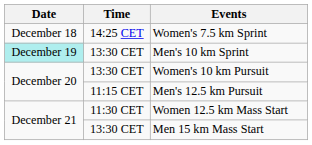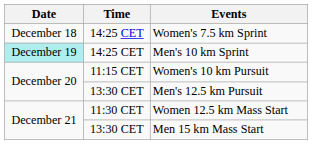 <table class="wikitable" style="text-align: center" width="400">
 <tr>
 <th>Date</th>
 <th>Time</th>
 <th>Events</th>
 </tr>
 <tr>
 <td>December 18</td>
 <td>14:25 <a href='#'>CET</a></td>
 <td style="text-align: left">Women's 7.5 km Sprint</td>
 </tr>
 <tr>
 <td style="background: paleturquoise;">December 19</td>
-<td>13:30 CET</td>
+<td>14:25 CET</td>
 <td style="text-align: left">Men's 10 km Sprint</td>
 </tr>
 <tr>
 <td rowspan=2>December 20</td>
-<td>13:30 CET</td>
+<td>11:15 CET</td>
 <td style="text-align: left">Women's 10 km Pursuit</td>
 </tr>
 <tr>
-<td>11:15 CET</td>
+<td>13:30 CET</td>
 <td style="text-align: left">Men's 12.5 km Pursuit</td>
 </tr>
 <tr>
 <td rowspan=2>December 21</td>
 <td>11:30 CET</td>
 <td style="text-align: left">Women 12.5 km Mass Start</td>
 </tr>
 <tr>
 <td>13:30 CET</td>
 <td style="text-align: left">Men 15 km Mass Start</td>
 </tr>
 </table>
